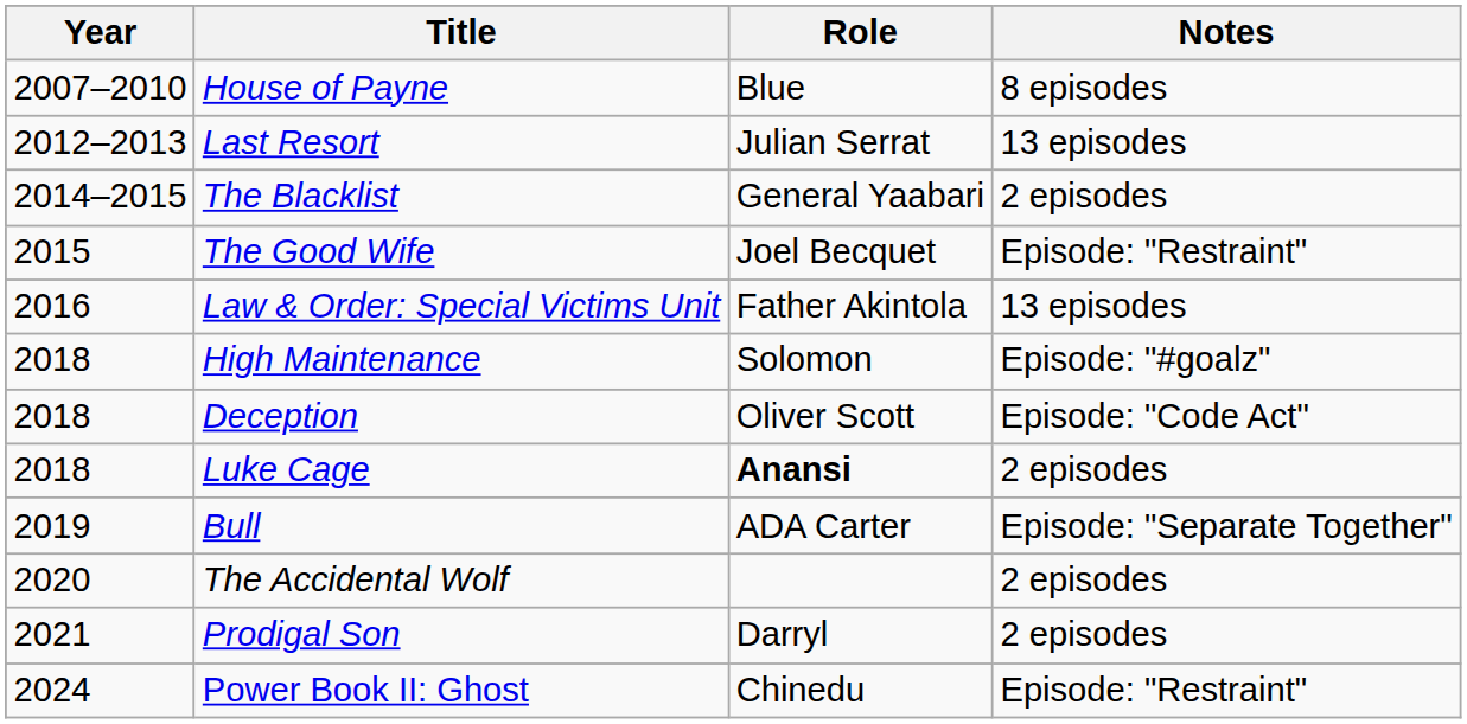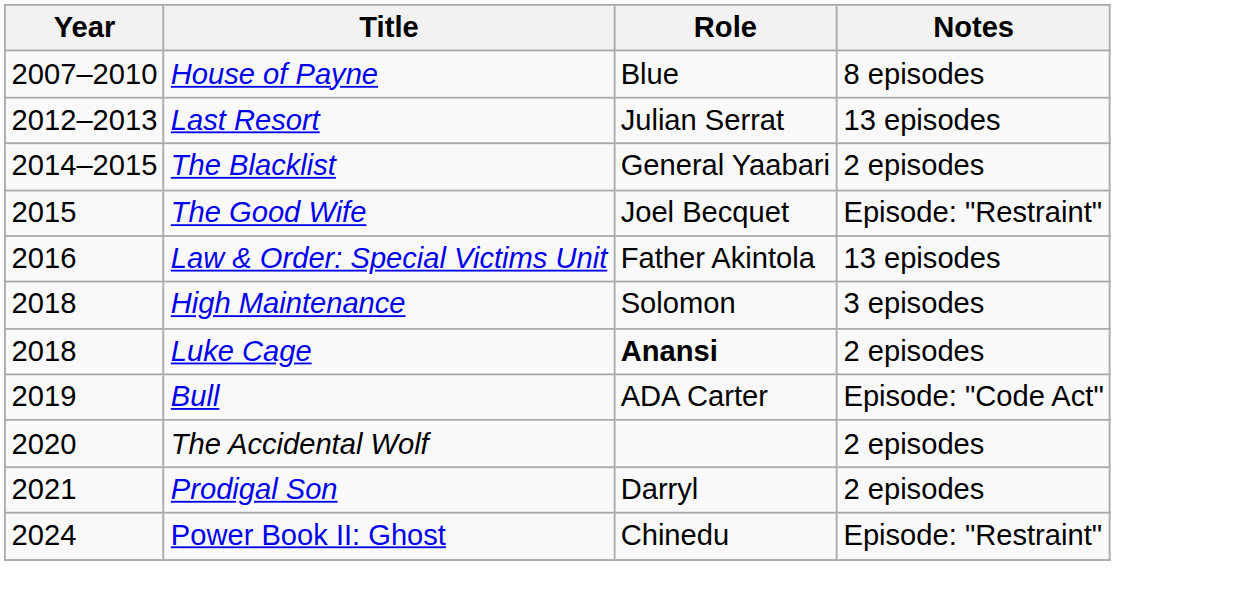 <table class="wikitable sortable">
 <tr>
 <th>Year</th>
 <th>Title</th>
 <th>Role</th>
 <th>Notes</th>
 </tr>
 <tr>
 <td>2007–2010</td>
 <td><em><a href='#'>House of Payne</a></em></td>
 <td>Blue</td>
 <td>8 episodes</td>
 </tr>
 <tr>
 <td>2012–2013</td>
 <td><em><a href='#'>Last Resort</a></em></td>
 <td>Julian Serrat</td>
 <td>13 episodes</td>
 </tr>
 <tr>
 <td>2014–2015</td>
 <td><em><a href='#'>The Blacklist</a></em></td>
 <td>General Yaabari</td>
 <td>2 episodes</td>
 </tr>
 <tr>
 <td>2015</td>
 <td><em><a href='#'>The Good Wife</a></em></td>
 <td>Joel Becquet</td>
 <td>Episode: "Restraint"</td>
 </tr>
 <tr>
 <td>2016</td>
 <td><em><a href='#'>Law & Order: Special Victims Unit</a></em></td>
 <td>Father Akintola</td>
 <td>13 episodes</td>
 </tr>
 <tr>
 <td>2018</td>
 <td><em><a href='#'>High Maintenance</a></em></td>
 <td>Solomon</td>
-<td>Episode: "#goalz"</td>
-</tr>
-<tr>
-<td>2018</td>
-<td><em><a href='#'>Deception</a></em></td>
-<td>Oliver Scott</td>
-<td>Episode: "Code Act"</td>
+<td>3 episodes</td>
 </tr>
 <tr>
 <td>2018</td>
 <td><em><a href='#'>Luke Cage</a></em></td>
 <td><strong>Anansi</strong></td>
 <td>2 episodes</td>
 </tr>
 <tr>
 <td>2019</td>
 <td><a href='#'><em>Bull</em></a></td>
 <td>ADA Carter</td>
-<td>Episode: "Separate Together"</td>
+<td>Episode: "Code Act"</td>
 </tr>
 <tr>
 <td>2020</td>
 <td><em>The Accidental Wolf</em></td>
 <td></td>
 <td>2 episodes</td>
 </tr>
 <tr>
 <td>2021</td>
 <td><a href='#'><em>Prodigal Son</em></a></td>
 <td>Darryl</td>
 <td>2 episodes</td>
 </tr>
 <tr>
 <td>2024</td>
 <td><a href='#'>Power Book II: Ghost</a></td>
 <td>Chinedu</td>
 <td>Episode: "Restraint"</td>
 </tr>
 </table>
